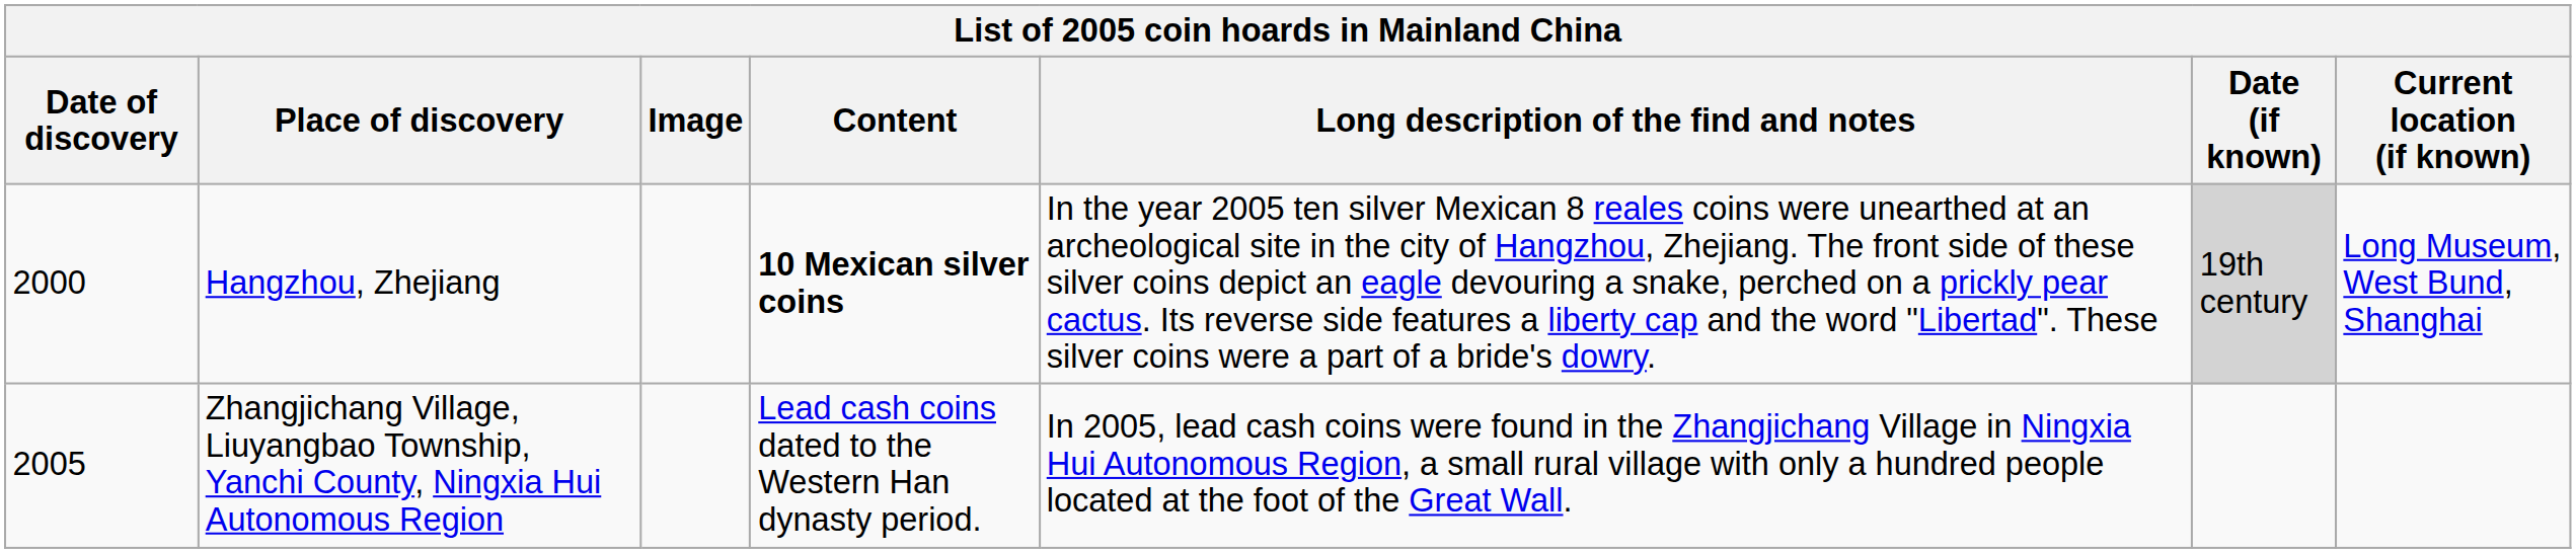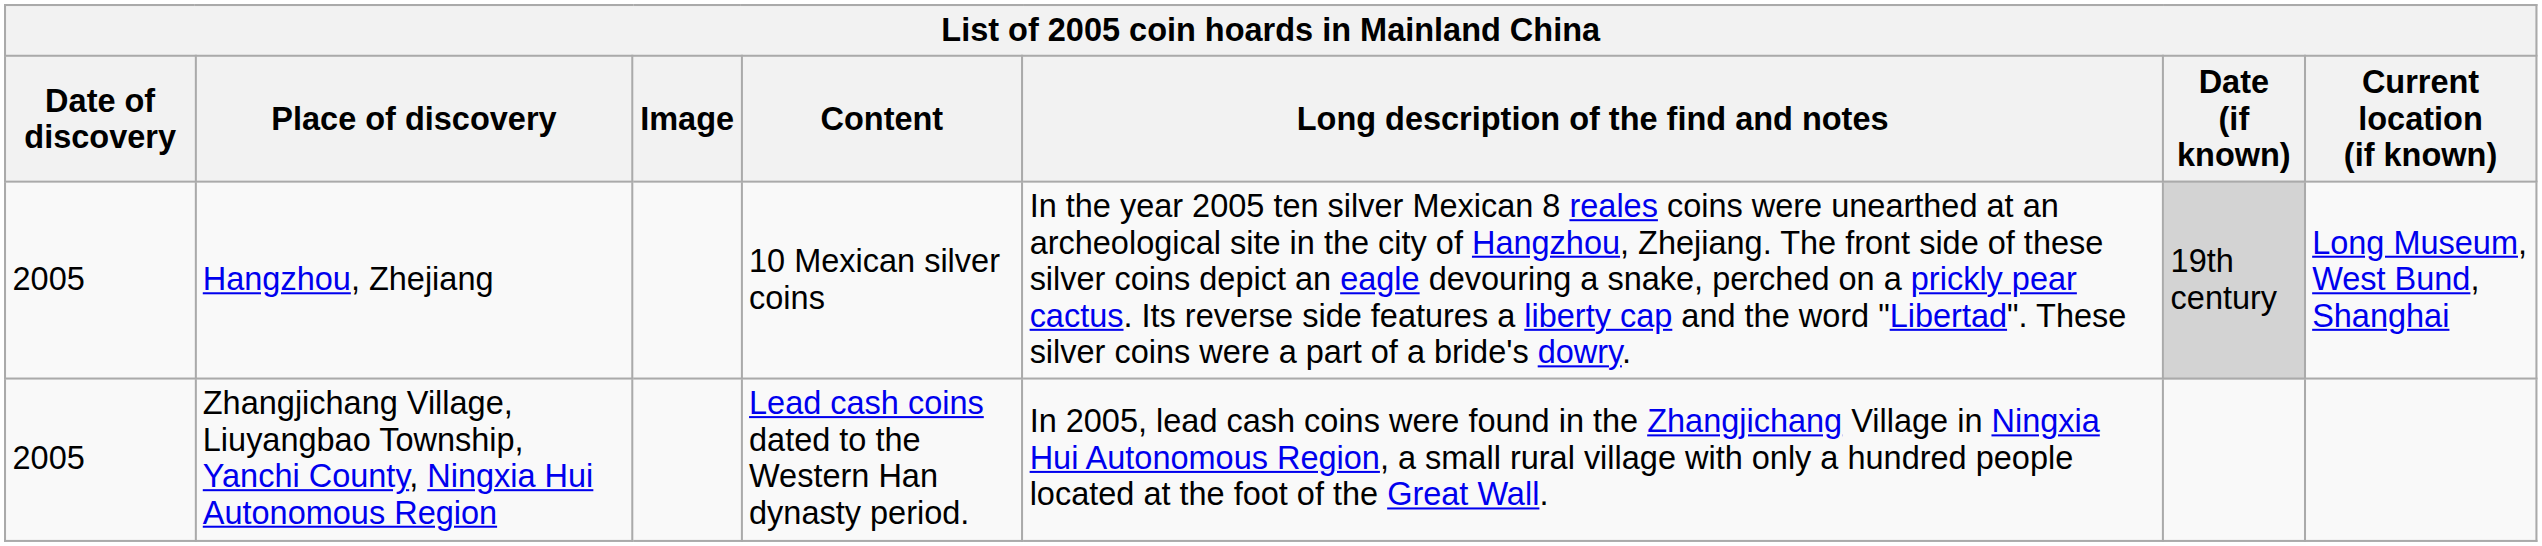 <table class="wikitable" style="font-size: 100%">
 <tr>
 <th colspan=7>List of 2005 coin hoards in Mainland China</th>
 </tr>
 <tr>
 <th>Date of discovery</th>
 <th>Place of discovery</th>
 <th>Image</th>
 <th>Content</th>
 <th>Long description of the find and notes</th>
 <th>Date<br>(if known)</th>
 <th>Current location<br>(if known)</th>
 </tr>
 <tr>
-<td>2000</td>
+<td>2005</td>
 <td><a href='#'>Hangzhou</a>, Zhejiang</td>
 <td></td>
-<td><strong>10 Mexican silver coins</strong></td>
+<td>10 Mexican silver coins</td>
 <td>In the year 2005 ten silver Mexican 8 <a href='#'>reales</a> coins were unearthed at an archeological site in the city of <a href='#'>Hangzhou</a>, Zhejiang. The front side of these silver coins depict an <a href='#'>eagle</a> devouring a snake, perched on a <a href='#'>prickly pear cactus</a>. Its reverse side features a <a href='#'>liberty cap</a> and the word "<a href='#'>Libertad</a>". These silver coins were a part of a bride's <a href='#'>dowry</a>.</td>
 <td style="background: lightgrey;">19th century</td>
 <td><a href='#'>Long Museum</a>, <a href='#'>West Bund</a>, <a href='#'>Shanghai</a></td>
 </tr>
 <tr>
 <td>2005</td>
 <td>Zhangjichang Village, Liuyangbao Township, <a href='#'>Yanchi County</a>, <a href='#'>Ningxia Hui Autonomous Region</a></td>
 <td></td>
 <td><a href='#'>Lead cash coins</a> dated to the Western Han dynasty period.</td>
 <td>In 2005, lead cash coins were found in the <a href='#'>Zhangjichang</a> Village in <a href='#'>Ningxia Hui Autonomous Region</a>, a small rural village with only a hundred people located at the foot of the <a href='#'>Great Wall</a>.</td>
 <td></td>
 <td></td>
 </tr>
 </table>
